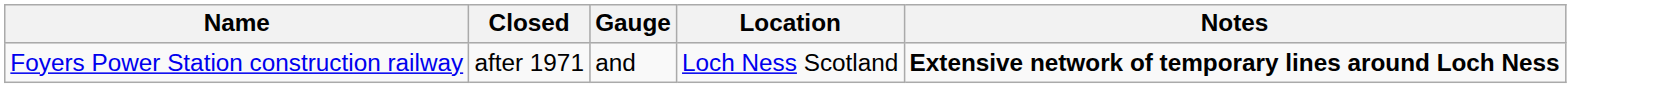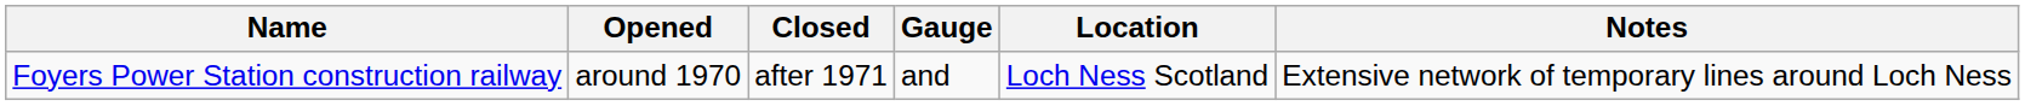 <table class="wikitable">
 <tr>
 <th>Name</th>
+<th>Opened</th>
 <th>Closed</th>
 <th>Gauge</th>
 <th>Location</th>
 <th>Notes</th>
 </tr>
 <tr>
 <td><a href='#'>Foyers Power Station construction railway</a></td>
+<td>around 1970</td>
 <td>after 1971</td>
 <td> and </td>
 <td><a href='#'>Loch Ness</a> Scotland</td>
-<td><strong>Extensive network of temporary lines around Loch Ness</strong></td>
+<td>Extensive network of temporary lines around Loch Ness</td>
 </tr>
 </table>
